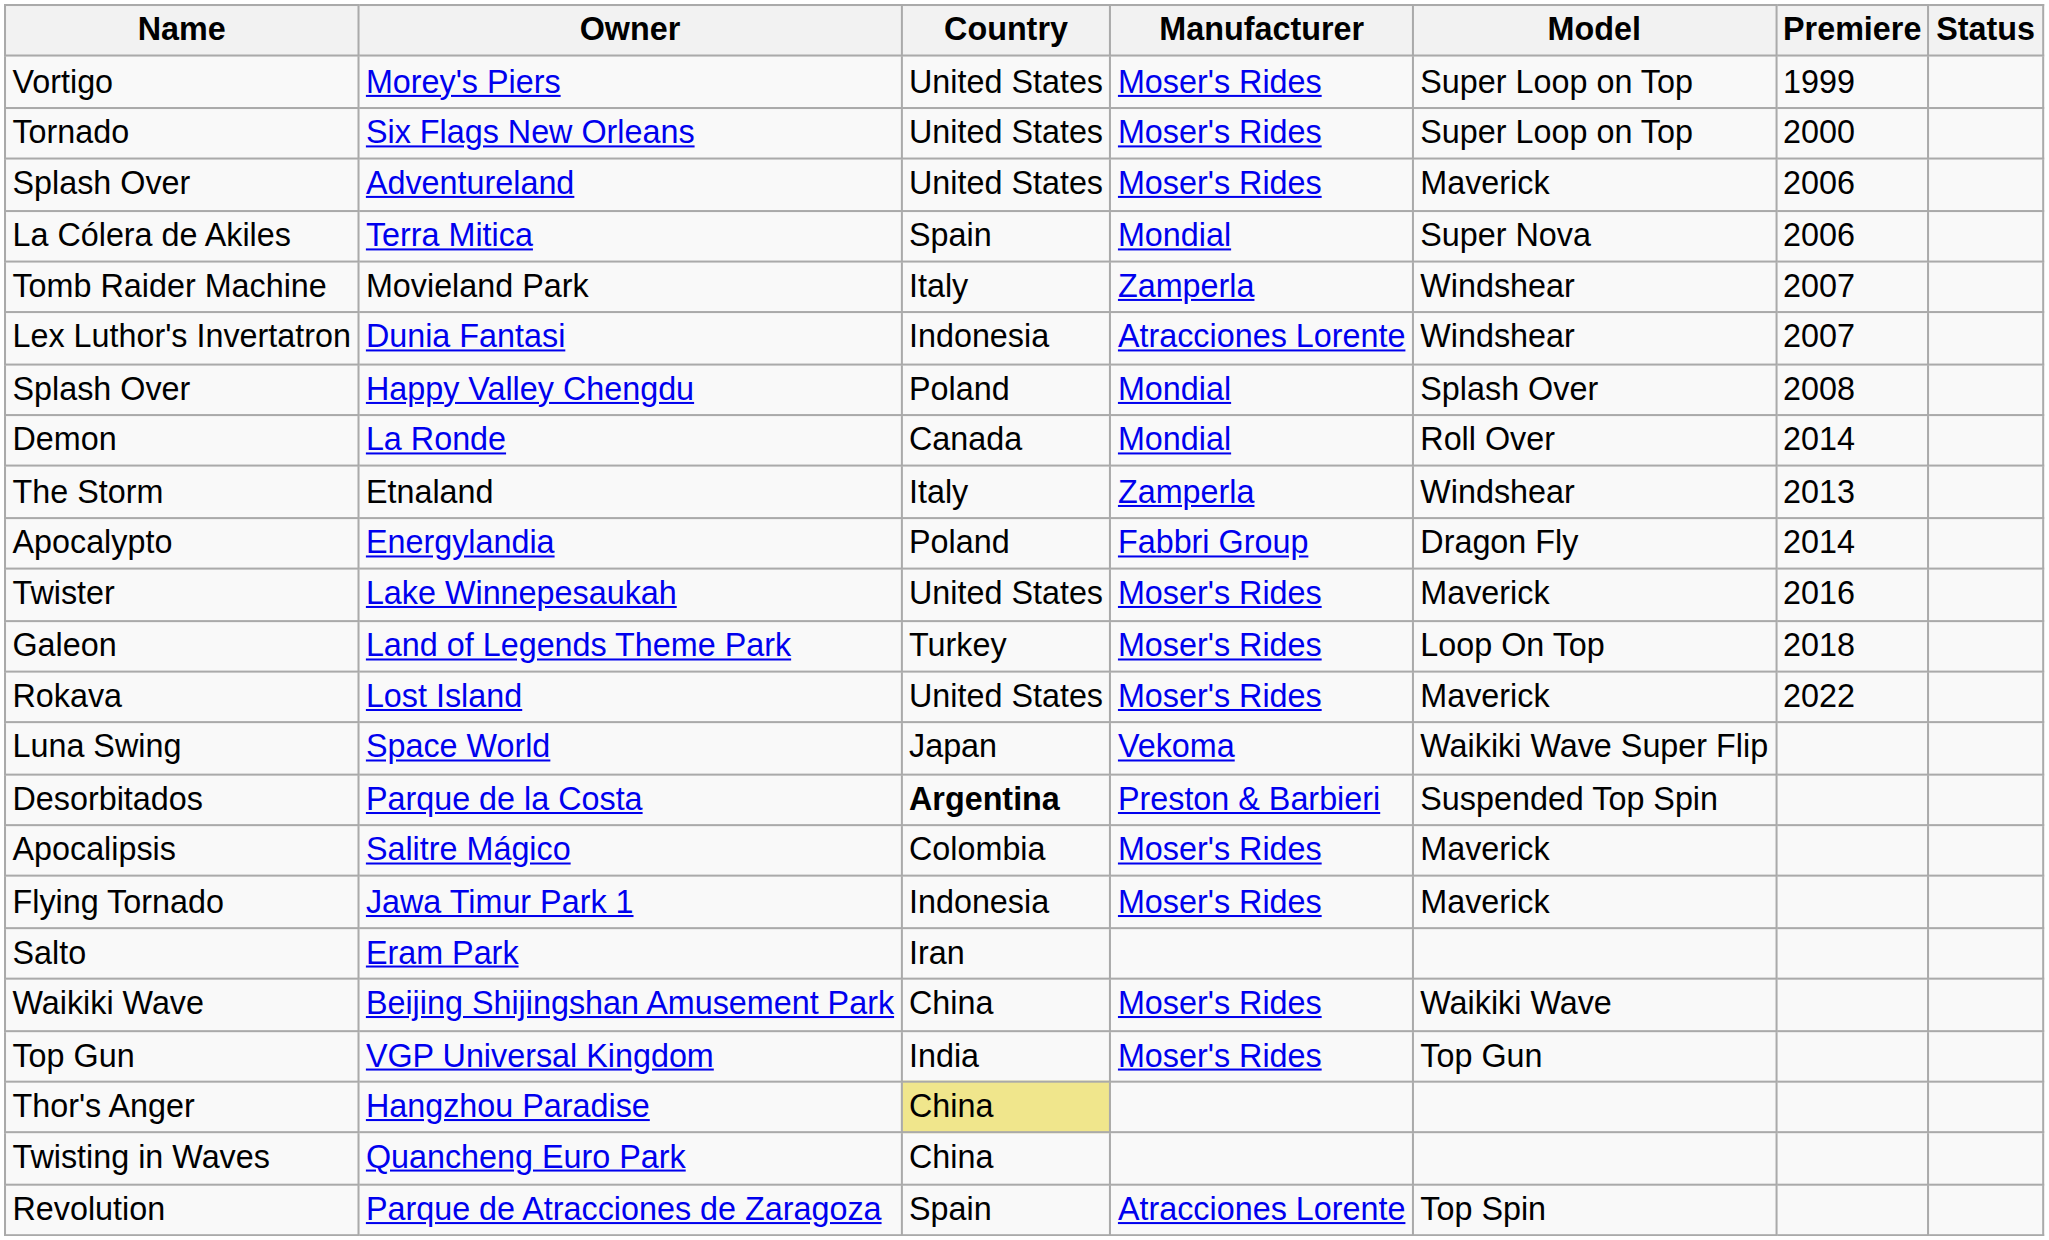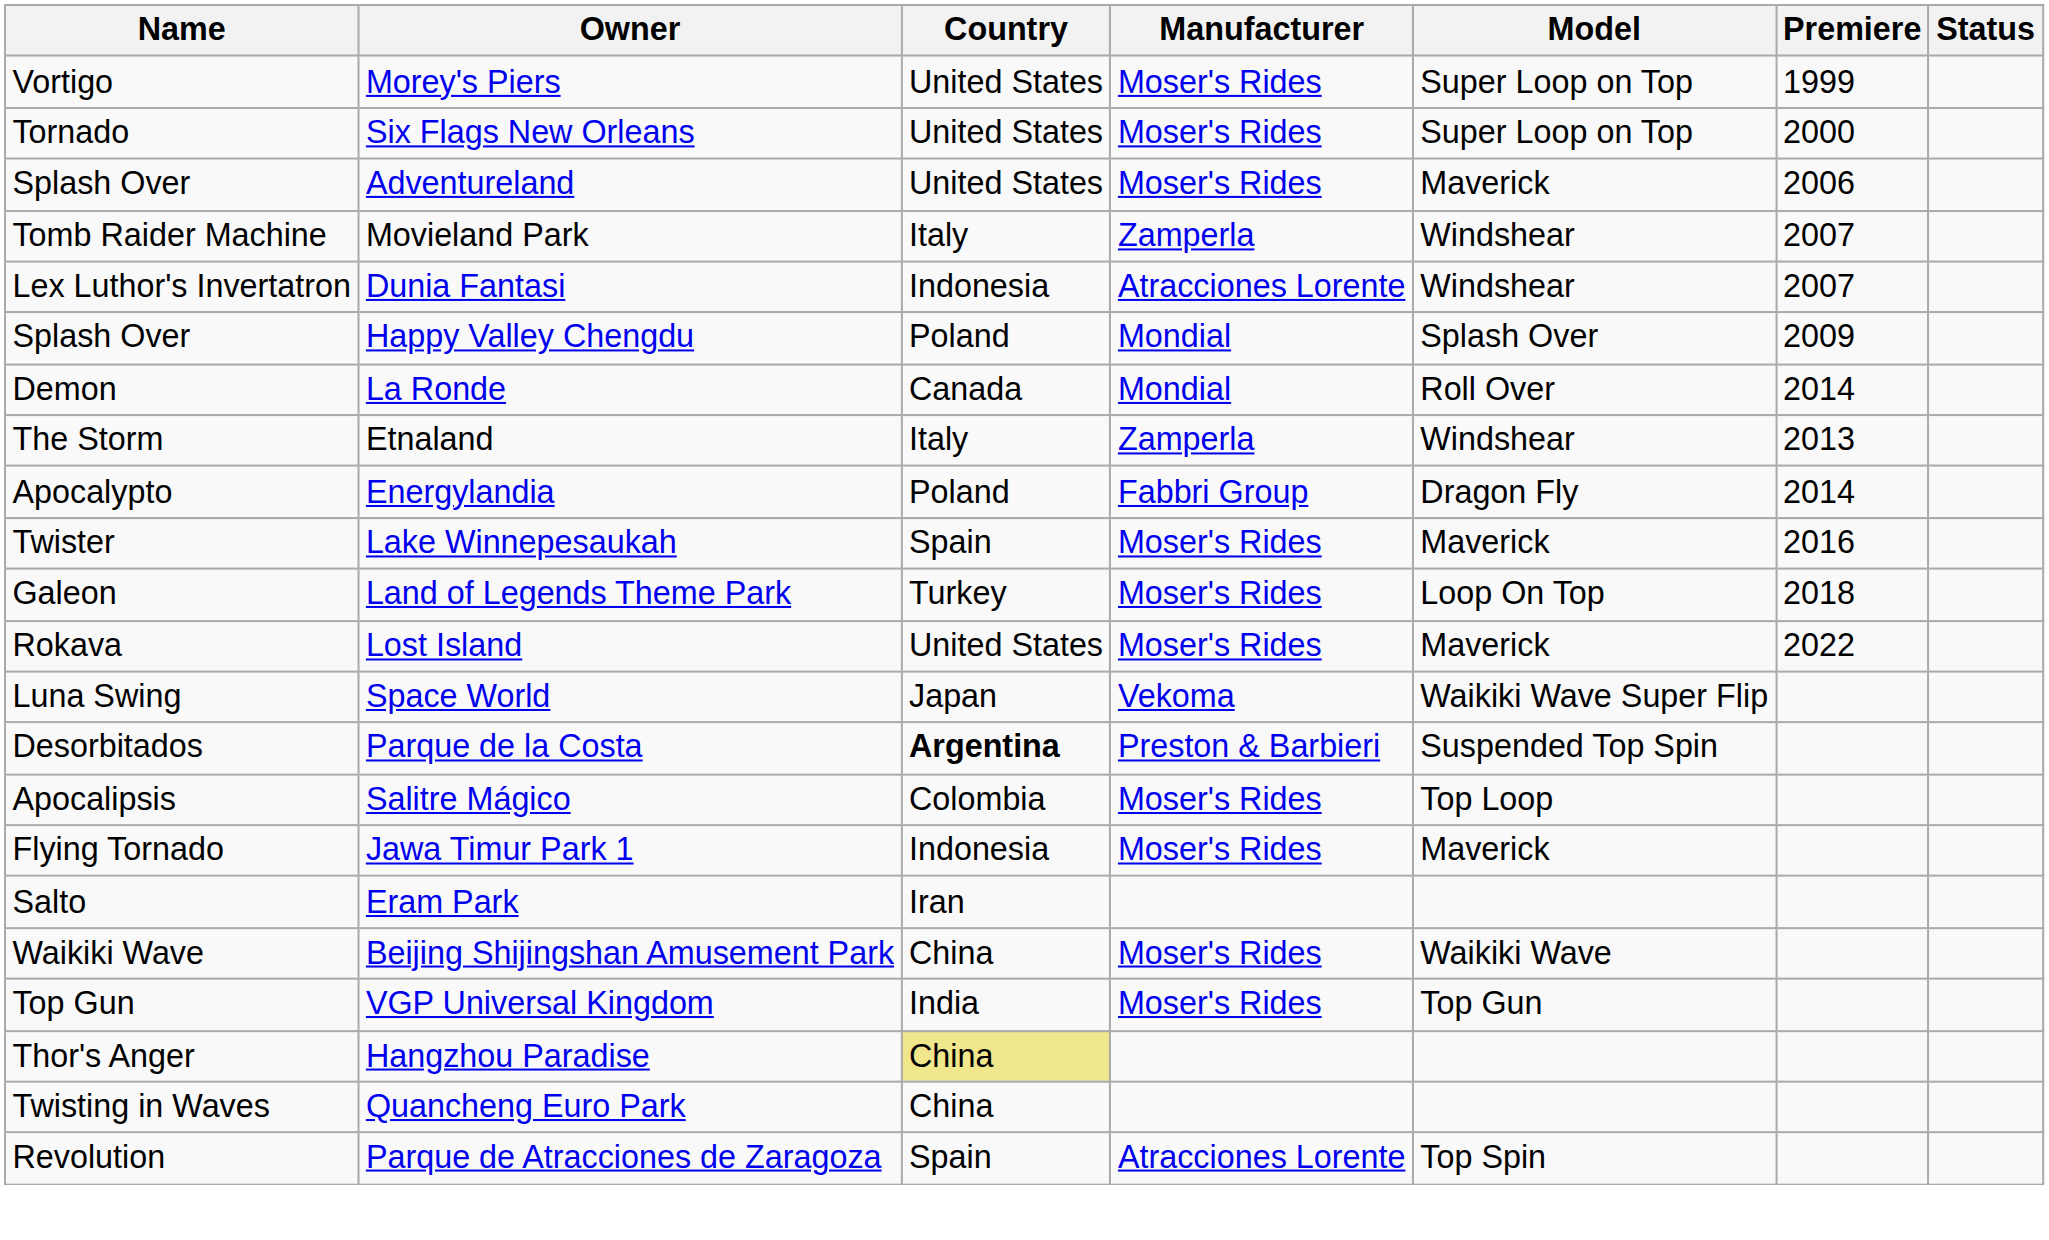 <table class="wikitable sortable">
 <tr>
 <th>Name</th>
 <th>Owner</th>
 <th>Country</th>
 <th>Manufacturer</th>
 <th>Model</th>
 <th>Premiere</th>
 <th>Status</th>
 </tr>
 <tr>
 <td>Vortigo</td>
 <td><a href='#'>Morey's Piers</a></td>
 <td> United States</td>
 <td><a href='#'>Moser's Rides</a></td>
 <td>Super Loop on Top</td>
 <td>1999</td>
 <td></td>
 </tr>
 <tr>
 <td>Tornado</td>
 <td><a href='#'>Six Flags New Orleans</a></td>
 <td> United States</td>
 <td><a href='#'>Moser's Rides</a></td>
 <td>Super Loop on Top</td>
 <td>2000</td>
 <td></td>
 </tr>
 <tr>
 <td>Splash Over</td>
 <td><a href='#'>Adventureland</a></td>
 <td> United States</td>
 <td><a href='#'>Moser's Rides</a></td>
 <td>Maverick</td>
 <td>2006</td>
 <td></td>
 </tr>
 <tr>
-<td>La Cólera de Akiles</td>
-<td><a href='#'>Terra Mitica</a></td>
-<td> Spain</td>
-<td><a href='#'>Mondial</a></td>
-<td>Super Nova</td>
-<td>2006</td>
-<td></td>
-</tr>
-<tr>
 <td>Tomb Raider Machine</td>
 <td>Movieland Park</td>
 <td> Italy</td>
 <td><a href='#'>Zamperla</a></td>
 <td>Windshear</td>
 <td>2007</td>
 <td></td>
 </tr>
 <tr>
 <td>Lex Luthor's Invertatron</td>
 <td><a href='#'>Dunia Fantasi</a></td>
 <td> Indonesia</td>
 <td><a href='#'>Atracciones Lorente</a></td>
 <td>Windshear</td>
 <td>2007</td>
 <td></td>
 </tr>
 <tr>
 <td>Splash Over</td>
 <td><a href='#'>Happy Valley Chengdu</a></td>
 <td> Poland</td>
 <td><a href='#'>Mondial</a></td>
 <td>Splash Over</td>
-<td>2008</td>
+<td>2009</td>
 <td></td>
 </tr>
 <tr>
 <td>Demon</td>
 <td><a href='#'>La Ronde</a></td>
 <td> Canada</td>
 <td><a href='#'>Mondial</a></td>
 <td>Roll Over</td>
 <td>2014</td>
 <td></td>
 </tr>
 <tr>
 <td>The Storm</td>
 <td>Etnaland</td>
 <td> Italy</td>
 <td><a href='#'>Zamperla</a></td>
 <td>Windshear</td>
 <td>2013</td>
 <td></td>
 </tr>
 <tr>
 <td>Apocalypto</td>
 <td><a href='#'>Energylandia</a></td>
 <td> Poland</td>
 <td><a href='#'>Fabbri Group</a></td>
 <td>Dragon Fly</td>
 <td>2014</td>
 <td></td>
 </tr>
 <tr>
 <td>Twister</td>
 <td><a href='#'>Lake Winnepesaukah</a></td>
-<td> United States</td>
+<td> Spain</td>
 <td><a href='#'>Moser's Rides</a></td>
 <td>Maverick</td>
 <td>2016</td>
 <td></td>
 </tr>
 <tr>
 <td>Galeon</td>
 <td><a href='#'>Land of Legends Theme Park</a></td>
 <td> Turkey</td>
 <td><a href='#'>Moser's Rides</a></td>
 <td>Loop On Top</td>
 <td>2018</td>
 <td></td>
 </tr>
 <tr>
 <td>Rokava</td>
 <td><a href='#'>Lost Island</a></td>
 <td> United States</td>
 <td><a href='#'>Moser's Rides</a></td>
 <td>Maverick</td>
 <td>2022</td>
 <td></td>
 </tr>
 <tr>
 <td>Luna Swing</td>
 <td><a href='#'>Space World</a></td>
 <td> Japan</td>
 <td><a href='#'>Vekoma</a></td>
 <td>Waikiki Wave Super Flip</td>
 <td></td>
 <td></td>
 </tr>
 <tr>
 <td>Desorbitados</td>
 <td><a href='#'>Parque de la Costa</a></td>
 <td><strong> Argentina</strong></td>
 <td><a href='#'>Preston & Barbieri</a></td>
 <td>Suspended Top Spin</td>
 <td></td>
 <td></td>
 </tr>
 <tr>
 <td>Apocalipsis</td>
 <td><a href='#'>Salitre Mágico</a></td>
 <td> Colombia</td>
 <td><a href='#'>Moser's Rides</a></td>
-<td>Maverick</td>
+<td>Top Loop</td>
 <td></td>
 <td></td>
 </tr>
 <tr>
 <td>Flying Tornado</td>
 <td><a href='#'>Jawa Timur Park 1</a></td>
 <td> Indonesia</td>
 <td><a href='#'>Moser's Rides</a></td>
 <td>Maverick</td>
 <td></td>
 <td></td>
 </tr>
 <tr>
 <td>Salto</td>
 <td><a href='#'>Eram Park</a></td>
 <td> Iran</td>
 <td></td>
 <td></td>
 <td></td>
 <td></td>
 </tr>
 <tr>
 <td>Waikiki Wave</td>
 <td><a href='#'>Beijing Shijingshan Amusement Park</a></td>
 <td> China</td>
 <td><a href='#'>Moser's Rides</a></td>
 <td>Waikiki Wave</td>
 <td></td>
 <td></td>
 </tr>
 <tr>
 <td>Top Gun</td>
 <td><a href='#'>VGP Universal Kingdom</a></td>
 <td> India</td>
 <td><a href='#'>Moser's Rides</a></td>
 <td>Top Gun</td>
 <td></td>
 <td></td>
 </tr>
 <tr>
 <td>Thor's Anger</td>
 <td><a href='#'>Hangzhou Paradise</a></td>
 <td style="background: khaki;"> China</td>
 <td></td>
 <td></td>
 <td></td>
 <td></td>
 </tr>
 <tr>
 <td>Twisting in Waves</td>
 <td><a href='#'>Quancheng Euro Park</a></td>
 <td> China</td>
 <td></td>
 <td></td>
 <td></td>
 <td></td>
 </tr>
 <tr>
 <td>Revolution</td>
 <td><a href='#'>Parque de Atracciones de Zaragoza</a></td>
 <td> Spain</td>
 <td><a href='#'>Atracciones Lorente</a></td>
 <td>Top Spin</td>
 <td></td>
 <td></td>
 </tr>
 </table>
